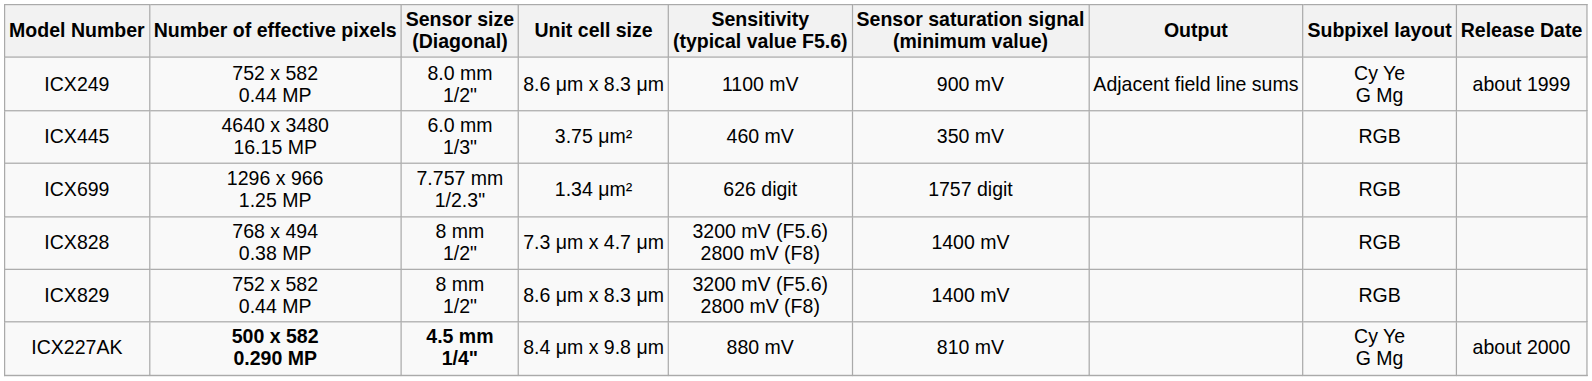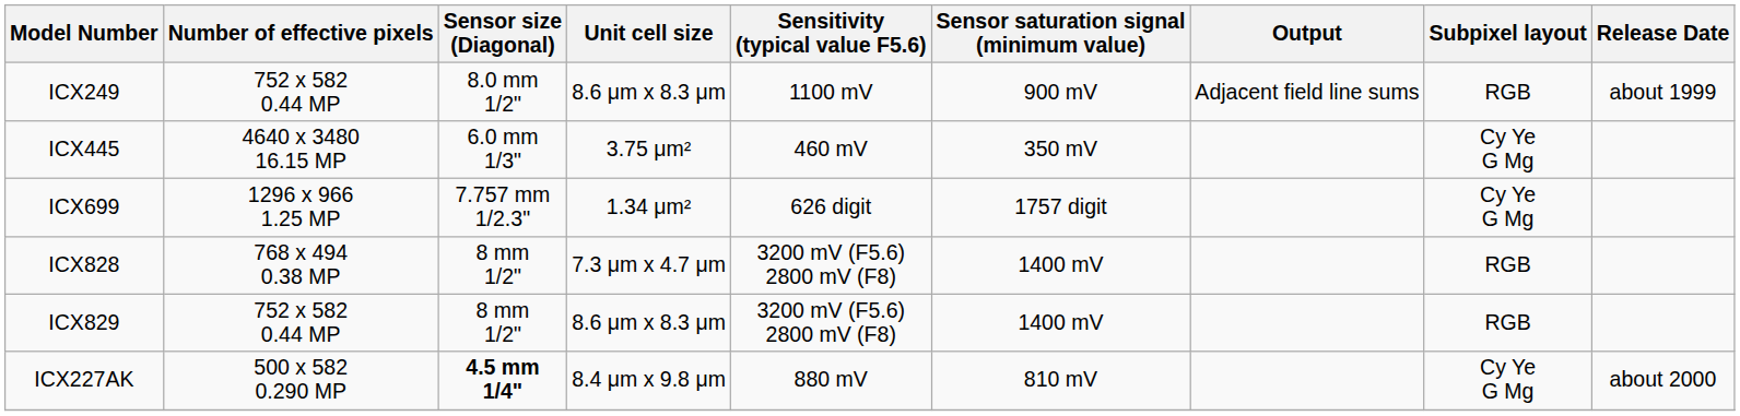 <table class="wikitable" style="text-align:center;">
 <tr>
 <th>Model Number</th>
 <th>Number of effective pixels</th>
 <th>Sensor size<br>(Diagonal)</th>
 <th>Unit cell size</th>
 <th>Sensitivity<br>(typical value F5.6)</th>
 <th>Sensor saturation signal<br>(minimum value)</th>
 <th>Output</th>
 <th>Subpixel layout</th>
 <th>Release Date</th>
 </tr>
 <tr>
 <td>ICX249<br></td>
 <td>752 x 582<br>0.44 MP</td>
 <td>8.0 mm<br>1/2"</td>
 <td>8.6 μm x 8.3 μm</td>
 <td>1100 mV</td>
 <td>900 mV</td>
 <td>Adjacent field line sums</td>
-<td>Cy Ye<br>G Mg</td>
+<td>RGB</td>
 <td>about 1999</td>
 </tr>
 <tr>
 <td>ICX445 </td>
 <td>4640 x 3480<br>16.15 MP</td>
 <td>6.0 mm<br>1/3"</td>
 <td>3.75 μm²</td>
 <td>460 mV</td>
 <td>350 mV</td>
 <td></td>
-<td>RGB</td>
+<td>Cy Ye<br>G Mg</td>
 <td></td>
 </tr>
 <tr>
 <td>ICX699 </td>
 <td>1296 x 966<br>1.25 MP</td>
 <td>7.757 mm<br>1/2.3"</td>
 <td>1.34 μm²</td>
 <td>626 digit</td>
 <td>1757 digit</td>
 <td></td>
-<td>RGB</td>
+<td>Cy Ye<br>G Mg</td>
 <td></td>
 </tr>
 <tr>
 <td>ICX828 </td>
 <td>768 x 494<br>0.38 MP</td>
 <td>8 mm<br>1/2"</td>
 <td>7.3 μm x 4.7 μm</td>
 <td>3200 mV (F5.6)<br>2800 mV (F8)</td>
 <td>1400 mV</td>
 <td></td>
 <td>RGB</td>
 <td></td>
 </tr>
 <tr>
 <td>ICX829  </td>
 <td>752 x 582<br>0.44 MP</td>
 <td>8 mm<br>1/2"</td>
 <td>8.6 μm x 8.3 μm</td>
 <td>3200 mV (F5.6)<br>2800 mV (F8)</td>
 <td>1400 mV</td>
 <td></td>
 <td>RGB</td>
 <td></td>
 </tr>
 <tr>
 <td>ICX227AK  </td>
-<td><strong>500 x 582<br>0.290 MP</strong></td>
+<td>500 x 582<br>0.290 MP</td>
 <td><strong>4.5 mm<br>1/4"</strong></td>
 <td>8.4 μm x 9.8 μm</td>
 <td>880 mV</td>
 <td>810 mV</td>
 <td></td>
 <td>Cy Ye<br>G Mg</td>
 <td>about 2000</td>
 </tr>
 <tr>
 </tr>
 </table>
